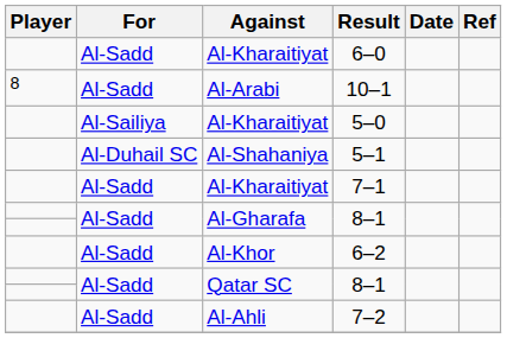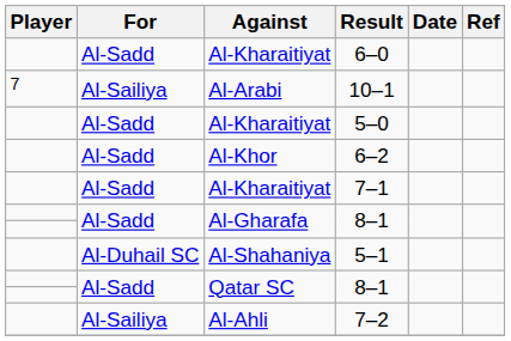 <table class="wikitable" style="font-size: 95%;">
 <tr>
 <th>Player</th>
 <th>For</th>
 <th>Against</th>
 <th style="text-align:center">Result</th>
 <th>Date</th>
 <th>Ref</th>
 </tr>
 <tr>
 <td> </td>
 <td><a href='#'>Al-Sadd</a></td>
 <td><a href='#'>Al-Kharaitiyat</a></td>
 <td style="text-align:center;">6–0</td>
 <td></td>
 <td></td>
 </tr>
 <tr>
-<td> <sup>8</sup></td>
-<td><a href='#'>Al-Sadd</a></td>
+<td> <sup>7</sup></td>
+<td><a href='#'>Al-Sailiya</a></td>
 <td><a href='#'>Al-Arabi</a></td>
 <td style="text-align:center;">10–1</td>
 <td></td>
 <td></td>
 </tr>
 <tr>
 <td> </td>
-<td><a href='#'>Al-Sailiya</a></td>
+<td><a href='#'>Al-Sadd</a></td>
 <td><a href='#'>Al-Kharaitiyat</a></td>
 <td style="text-align:center;">5–0</td>
 <td></td>
 <td></td>
 </tr>
 <tr>
 <td> </td>
-<td><a href='#'>Al-Duhail SC</a></td>
-<td><a href='#'>Al-Shahaniya</a></td>
-<td style="text-align:center;">5–1</td>
+<td><a href='#'>Al-Sadd</a></td>
+<td><a href='#'>Al-Khor</a></td>
+<td style="text-align:center;">6–2</td>
 <td></td>
 <td></td>
 </tr>
 <tr>
 <td> </td>
 <td><a href='#'>Al-Sadd</a></td>
 <td><a href='#'>Al-Kharaitiyat</a></td>
 <td style="text-align:center;">7–1</td>
 <td></td>
 <td></td>
 </tr>
 <tr>
 <td> </td>
 <td rowspan=2><a href='#'>Al-Sadd</a></td>
 <td rowspan=2><a href='#'>Al-Gharafa</a></td>
 <td rowspan=2 style="text-align:center;">8–1</td>
 <td rowspan=2></td>
 <td rowspan=2></td>
 </tr>
 <tr>
 <td> </td>
 </tr>
 <tr>
 <td> </td>
-<td><a href='#'>Al-Sadd</a></td>
-<td><a href='#'>Al-Khor</a></td>
-<td style="text-align:center;">6–2</td>
+<td><a href='#'>Al-Duhail SC</a></td>
+<td><a href='#'>Al-Shahaniya</a></td>
+<td style="text-align:center;">5–1</td>
 <td></td>
 <td></td>
 </tr>
 <tr>
 <td> </td>
 <td rowspan=2><a href='#'>Al-Sadd</a></td>
 <td rowspan=2><a href='#'>Qatar SC</a></td>
 <td rowspan=2 style="text-align:center;">8–1</td>
 <td rowspan=2></td>
 <td rowspan=2></td>
 </tr>
 <tr>
 <td> </td>
 </tr>
 <tr>
 <td> </td>
-<td><a href='#'>Al-Sadd</a></td>
+<td><a href='#'>Al-Sailiya</a></td>
 <td><a href='#'>Al-Ahli</a></td>
 <td style="text-align:center;">7–2</td>
 <td></td>
 <td></td>
 </tr>
 <tr>
 </tr>
 </table>
